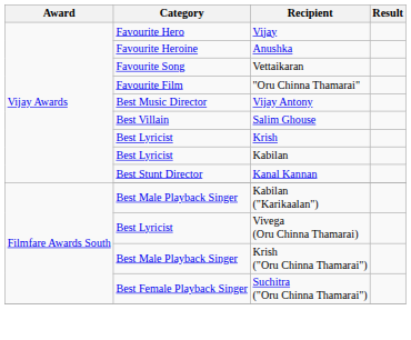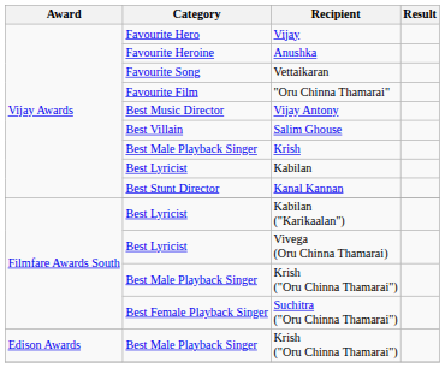 <table class="wikitable">
 <tr>
 <th>Award</th>
 <th>Category</th>
 <th>Recipient</th>
 <th>Result</th>
 </tr>
 <tr>
 <td rowspan="9"><a href='#'>Vijay Awards</a></td>
 <td><a href='#'>Favourite Hero</a></td>
 <td><a href='#'>Vijay</a></td>
 <td></td>
 </tr>
 <tr>
 <td><a href='#'>Favourite Heroine</a></td>
 <td><a href='#'>Anushka</a></td>
 <td></td>
 </tr>
 <tr>
 <td><a href='#'>Favourite Song</a></td>
 <td>Vettaikaran</td>
 <td></td>
 </tr>
 <tr>
 <td><a href='#'>Favourite Film</a></td>
 <td>"Oru Chinna Thamarai"</td>
 <td></td>
 </tr>
 <tr>
 <td><a href='#'>Best Music Director</a></td>
 <td><a href='#'>Vijay Antony</a></td>
 <td></td>
 </tr>
 <tr>
 <td><a href='#'>Best Villain</a></td>
 <td><a href='#'>Salim Ghouse</a></td>
 <td></td>
 </tr>
 <tr>
-<td><a href='#'>Best Lyricist</a></td>
+<td><a href='#'>Best Male Playback Singer</a></td>
 <td><a href='#'>Krish</a></td>
 <td></td>
 </tr>
 <tr>
 <td><a href='#'>Best Lyricist</a></td>
 <td>Kabilan</td>
 <td></td>
 </tr>
 <tr>
 <td><a href='#'>Best Stunt Director</a></td>
 <td><a href='#'>Kanal Kannan</a></td>
 <td></td>
 </tr>
 <tr>
 <td rowspan="5"><a href='#'>Filmfare Awards South</a></td>
 </tr>
 <tr>
-<td><a href='#'>Best Male Playback Singer</a></td>
+<td><a href='#'>Best Lyricist</a></td>
 <td>Kabilan<br>("Karikaalan")</td>
 <td></td>
 </tr>
 <tr>
 <td><a href='#'>Best Lyricist</a></td>
 <td>Vivega<br>(Oru Chinna Thamarai)</td>
 <td></td>
 </tr>
 <tr>
 <td><a href='#'>Best Male Playback Singer</a></td>
 <td>Krish<br>("Oru Chinna Thamarai")</td>
 <td></td>
 </tr>
 <tr>
 <td><a href='#'>Best Female Playback Singer</a></td>
 <td><a href='#'>Suchitra</a><br>("Oru Chinna Thamarai")</td>
 <td></td>
 </tr>
 <tr>
+<td><a href='#'>Edison Awards</a></td>
+<td><a href='#'>Best Male Playback Singer</a></td>
+<td>Krish <br> ("Oru Chinna Thamarai")</td>
+<td></td>
+</tr>
+<tr>
 </tr>
 </table>
